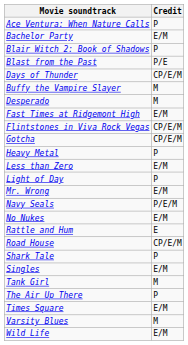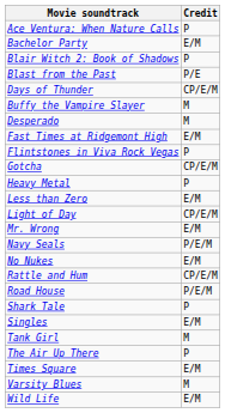 <table class="wikitable">
 <tr>
 <th>Movie soundtrack</th>
 <th>Credit</th>
 </tr>
 <tr>
 <td><em><a href='#'>Ace Ventura: When Nature Calls</a></em></td>
 <td>P</td>
 </tr>
 <tr>
 <td><em><a href='#'>Bachelor Party</a></em></td>
 <td>E/M</td>
 </tr>
 <tr>
 <td><em><a href='#'>Blair Witch 2: Book of Shadows</a></em></td>
 <td>P</td>
 </tr>
 <tr>
 <td><em><a href='#'>Blast from the Past</a></em></td>
 <td>P/E</td>
 </tr>
 <tr>
 <td><em><a href='#'>Days of Thunder</a></em></td>
 <td>CP/E/M</td>
 </tr>
 <tr>
 <td><em><a href='#'>Buffy the Vampire Slayer</a></em></td>
 <td>M</td>
 </tr>
 <tr>
 <td><em><a href='#'>Desperado</a></em></td>
 <td>M</td>
 </tr>
 <tr>
 <td><em><a href='#'>Fast Times at Ridgemont High</a></em></td>
 <td>E/M</td>
 </tr>
 <tr>
 <td><em><a href='#'>Flintstones in Viva Rock Vegas</a></em></td>
-<td>CP/E/M</td>
+<td>P</td>
 </tr>
 <tr>
 <td><em><a href='#'>Gotcha</a></em></td>
 <td>CP/E/M</td>
 </tr>
 <tr>
 <td><em><a href='#'>Heavy Metal</a></em></td>
 <td>P</td>
 </tr>
 <tr>
 <td><em><a href='#'>Less than Zero</a></em></td>
 <td>E/M</td>
 </tr>
 <tr>
 <td><em><a href='#'>Light of Day</a></em></td>
-<td>P</td>
+<td>CP/E/M</td>
 </tr>
 <tr>
 <td><em><a href='#'>Mr. Wrong</a></em></td>
 <td>E/M</td>
 </tr>
 <tr>
 <td><em><a href='#'>Navy Seals</a></em></td>
 <td>P/E/M</td>
 </tr>
 <tr>
 <td><em><a href='#'>No Nukes</a></em></td>
 <td>E/M</td>
 </tr>
 <tr>
 <td><em><a href='#'>Rattle and Hum</a></em></td>
-<td>E</td>
+<td>CP/E/M</td>
 </tr>
 <tr>
 <td><em><a href='#'>Road House</a></em></td>
-<td>CP/E/M</td>
+<td>P/E/M</td>
 </tr>
 <tr>
 <td><em><a href='#'>Shark Tale</a></em></td>
 <td>P</td>
 </tr>
 <tr>
 <td><em><a href='#'>Singles</a></em></td>
 <td>E/M</td>
 </tr>
 <tr>
 <td><em><a href='#'>Tank Girl</a></em></td>
 <td>M</td>
 </tr>
 <tr>
 <td><em><a href='#'>The Air Up There</a></em></td>
 <td>P</td>
 </tr>
 <tr>
 <td><em><a href='#'>Times Square</a></em></td>
 <td>E/M</td>
 </tr>
 <tr>
 <td><em><a href='#'>Varsity Blues</a></em></td>
 <td>M</td>
 </tr>
 <tr>
 <td><em><a href='#'>Wild Life</a></em></td>
 <td>E/M</td>
 </tr>
 </table>
